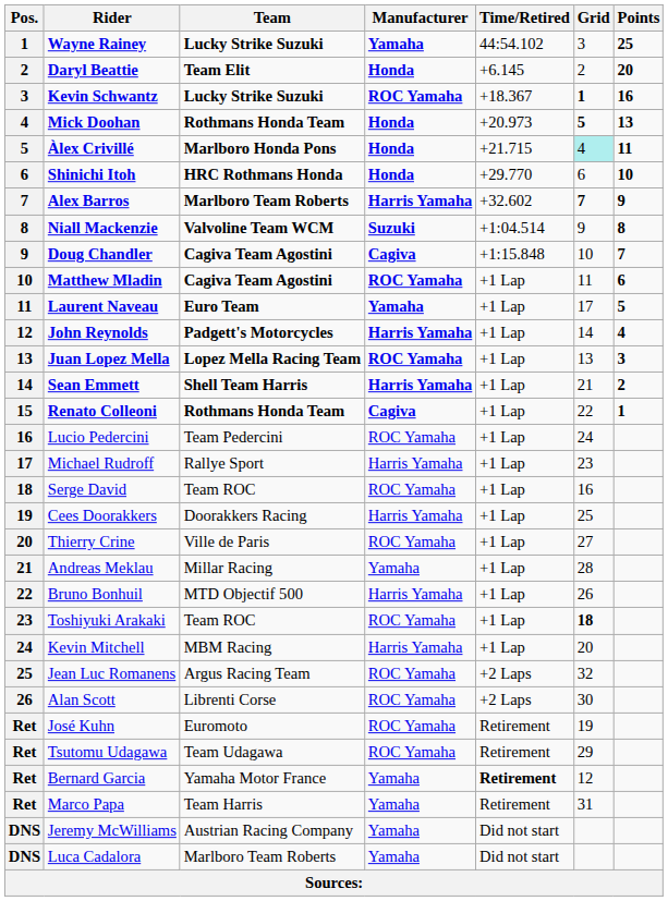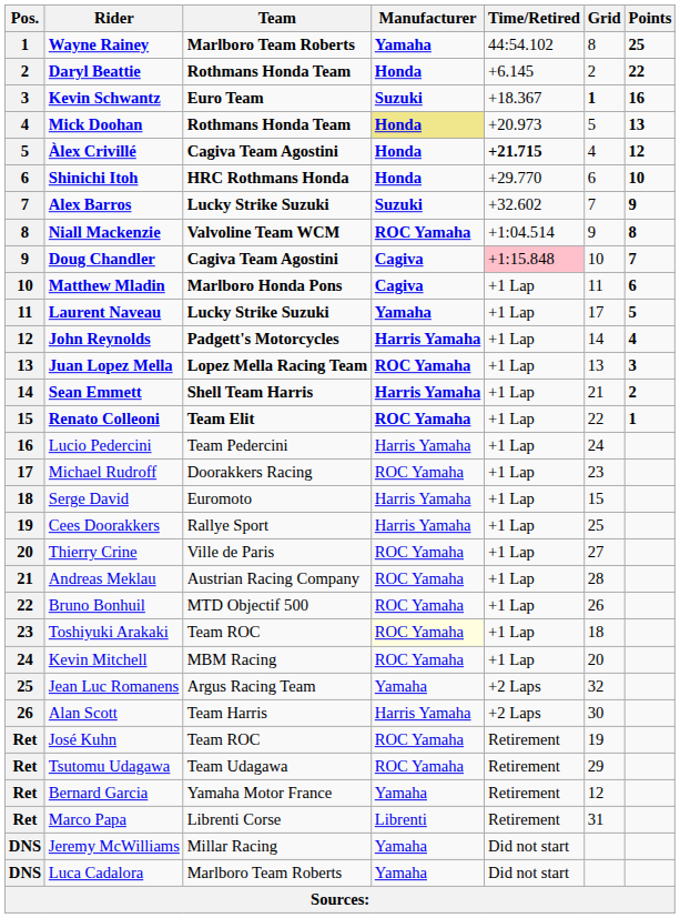 <table class="wikitable" style="font-size: 95%;">
 <tr>
 <th>Pos.</th>
 <th>Rider</th>
 <th>Team</th>
 <th>Manufacturer</th>
 <th>Time/Retired</th>
 <th>Grid</th>
 <th>Points</th>
 </tr>
 <tr>
 <th>1</th>
 <td> <strong><a href='#'>Wayne Rainey</a></strong></td>
-<td><strong>Lucky Strike Suzuki</strong></td>
+<td><strong>Marlboro Team Roberts</strong></td>
 <td><strong><a href='#'>Yamaha</a></strong></td>
 <td>44:54.102</td>
-<td>3</td>
+<td>8</td>
 <td><strong>25</strong></td>
 </tr>
 <tr>
 <th>2</th>
 <td> <strong><a href='#'>Daryl Beattie</a></strong></td>
-<td><strong>Team Elit</strong></td>
+<td><strong>Rothmans Honda Team</strong></td>
 <td><strong><a href='#'>Honda</a></strong></td>
 <td>+6.145</td>
 <td>2</td>
-<td><strong>20</strong></td>
+<td><strong>22</strong></td>
 </tr>
 <tr>
 <th>3</th>
 <td> <strong><a href='#'>Kevin Schwantz</a></strong></td>
-<td><strong>Lucky Strike Suzuki</strong></td>
-<td><strong><a href='#'>ROC Yamaha</a></strong></td>
+<td><strong>Euro Team</strong></td>
+<td><strong><a href='#'>Suzuki</a></strong></td>
 <td>+18.367</td>
 <td><strong>1</strong></td>
 <td><strong>16</strong></td>
 </tr>
 <tr>
 <th>4</th>
 <td> <strong><a href='#'>Mick Doohan</a></strong></td>
 <td><strong>Rothmans Honda Team</strong></td>
-<td><strong><a href='#'>Honda</a></strong></td>
+<td style="background: khaki;"><strong><a href='#'>Honda</a></strong></td>
 <td>+20.973</td>
-<td><strong>5</strong></td>
+<td>5</td>
 <td><strong>13</strong></td>
 </tr>
 <tr>
 <th>5</th>
 <td> <strong><a href='#'>Àlex Crivillé</a></strong></td>
-<td><strong>Marlboro Honda Pons</strong></td>
+<td><strong>Cagiva Team Agostini</strong></td>
 <td><strong><a href='#'>Honda</a></strong></td>
-<td>+21.715</td>
-<td style="background: paleturquoise;">4</td>
-<td><strong>11</strong></td>
+<td><strong>+21.715</strong></td>
+<td>4</td>
+<td><strong>12</strong></td>
 </tr>
 <tr>
 <th>6</th>
 <td> <strong><a href='#'>Shinichi Itoh</a></strong></td>
 <td><strong>HRC Rothmans Honda</strong></td>
 <td><strong><a href='#'>Honda</a></strong></td>
 <td>+29.770</td>
 <td>6</td>
 <td><strong>10</strong></td>
 </tr>
 <tr>
 <th>7</th>
 <td> <strong><a href='#'>Alex Barros</a></strong></td>
-<td><strong>Marlboro Team Roberts</strong></td>
-<td><strong><a href='#'>Harris Yamaha</a></strong></td>
+<td><strong>Lucky Strike Suzuki</strong></td>
+<td><strong><a href='#'>Suzuki</a></strong></td>
 <td>+32.602</td>
-<td><strong>7</strong></td>
+<td>7</td>
 <td><strong>9</strong></td>
 </tr>
 <tr>
 <th>8</th>
 <td> <strong><a href='#'>Niall Mackenzie</a></strong></td>
 <td><strong>Valvoline Team WCM</strong></td>
-<td><strong><a href='#'>Suzuki</a></strong></td>
+<td><strong><a href='#'>ROC Yamaha</a></strong></td>
 <td>+1:04.514</td>
 <td>9</td>
 <td><strong>8</strong></td>
 </tr>
 <tr>
 <th>9</th>
 <td> <strong><a href='#'>Doug Chandler</a></strong></td>
 <td><strong>Cagiva Team Agostini</strong></td>
 <td><strong><a href='#'>Cagiva</a></strong></td>
-<td>+1:15.848</td>
+<td style="background: pink;">+1:15.848</td>
 <td>10</td>
 <td><strong>7</strong></td>
 </tr>
 <tr>
 <th>10</th>
 <td> <strong><a href='#'>Matthew Mladin</a></strong></td>
-<td><strong>Cagiva Team Agostini</strong></td>
-<td><strong><a href='#'>ROC Yamaha</a></strong></td>
+<td><strong>Marlboro Honda Pons</strong></td>
+<td><strong><a href='#'>Cagiva</a></strong></td>
 <td>+1 Lap</td>
 <td>11</td>
 <td><strong>6</strong></td>
 </tr>
 <tr>
 <th>11</th>
 <td> <strong><a href='#'>Laurent Naveau</a></strong></td>
-<td><strong>Euro Team</strong></td>
+<td><strong>Lucky Strike Suzuki</strong></td>
 <td><strong><a href='#'>Yamaha</a></strong></td>
 <td>+1 Lap</td>
 <td>17</td>
 <td><strong>5</strong></td>
 </tr>
 <tr>
 <th>12</th>
 <td> <strong><a href='#'>John Reynolds</a></strong></td>
 <td><strong>Padgett's Motorcycles</strong></td>
 <td><strong><a href='#'>Harris Yamaha</a></strong></td>
 <td>+1 Lap</td>
 <td>14</td>
 <td><strong>4</strong></td>
 </tr>
 <tr>
 <th>13</th>
 <td> <strong><a href='#'>Juan Lopez Mella</a></strong></td>
 <td><strong>Lopez Mella Racing Team</strong></td>
 <td><strong><a href='#'>ROC Yamaha</a></strong></td>
 <td>+1 Lap</td>
 <td>13</td>
 <td><strong>3</strong></td>
 </tr>
 <tr>
 <th>14</th>
 <td> <strong><a href='#'>Sean Emmett</a></strong></td>
 <td><strong>Shell Team Harris</strong></td>
 <td><strong><a href='#'>Harris Yamaha</a></strong></td>
 <td>+1 Lap</td>
 <td>21</td>
 <td><strong>2</strong></td>
 </tr>
 <tr>
 <th>15</th>
 <td> <strong><a href='#'>Renato Colleoni</a></strong></td>
-<td><strong>Rothmans Honda Team</strong></td>
-<td><strong><a href='#'>Cagiva</a></strong></td>
+<td><strong>Team Elit</strong></td>
+<td><strong><a href='#'>ROC Yamaha</a></strong></td>
 <td>+1 Lap</td>
 <td>22</td>
 <td><strong>1</strong></td>
 </tr>
 <tr>
 <th>16</th>
 <td> <a href='#'>Lucio Pedercini</a></td>
 <td>Team Pedercini</td>
-<td><a href='#'>ROC Yamaha</a></td>
+<td><a href='#'>Harris Yamaha</a></td>
 <td>+1 Lap</td>
 <td>24</td>
 <td></td>
 </tr>
 <tr>
 <th>17</th>
 <td> <a href='#'>Michael Rudroff</a></td>
-<td>Rallye Sport</td>
-<td><a href='#'>Harris Yamaha</a></td>
+<td>Doorakkers Racing</td>
+<td><a href='#'>ROC Yamaha</a></td>
 <td>+1 Lap</td>
 <td>23</td>
 <td></td>
 </tr>
 <tr>
 <th>18</th>
 <td> <a href='#'>Serge David</a></td>
-<td>Team ROC</td>
-<td><a href='#'>ROC Yamaha</a></td>
+<td>Euromoto</td>
+<td><a href='#'>Harris Yamaha</a></td>
 <td>+1 Lap</td>
-<td>16</td>
+<td>15</td>
 <td></td>
 </tr>
 <tr>
 <th>19</th>
 <td> <a href='#'>Cees Doorakkers</a></td>
-<td>Doorakkers Racing</td>
+<td>Rallye Sport</td>
 <td><a href='#'>Harris Yamaha</a></td>
 <td>+1 Lap</td>
 <td>25</td>
 <td></td>
 </tr>
 <tr>
 <th>20</th>
 <td> <a href='#'>Thierry Crine</a></td>
 <td>Ville de Paris</td>
 <td><a href='#'>ROC Yamaha</a></td>
 <td>+1 Lap</td>
 <td>27</td>
 <td></td>
 </tr>
 <tr>
 <th>21</th>
 <td> <a href='#'>Andreas Meklau</a></td>
-<td>Millar Racing</td>
-<td><a href='#'>Yamaha</a></td>
+<td>Austrian Racing Company</td>
+<td><a href='#'>ROC Yamaha</a></td>
 <td>+1 Lap</td>
 <td>28</td>
 <td></td>
 </tr>
 <tr>
 <th>22</th>
 <td> <a href='#'>Bruno Bonhuil</a></td>
 <td>MTD Objectif 500</td>
-<td><a href='#'>Harris Yamaha</a></td>
+<td><a href='#'>ROC Yamaha</a></td>
 <td>+1 Lap</td>
 <td>26</td>
 <td></td>
 </tr>
 <tr>
 <th>23</th>
 <td> <a href='#'>Toshiyuki Arakaki</a></td>
 <td>Team ROC</td>
-<td><a href='#'>ROC Yamaha</a></td>
+<td style="background: lightyellow;"><a href='#'>ROC Yamaha</a></td>
 <td>+1 Lap</td>
-<td><strong>18</strong></td>
+<td>18</td>
 <td></td>
 </tr>
 <tr>
 <th>24</th>
 <td> <a href='#'>Kevin Mitchell</a></td>
 <td>MBM Racing</td>
-<td><a href='#'>Harris Yamaha</a></td>
+<td><a href='#'>ROC Yamaha</a></td>
 <td>+1 Lap</td>
 <td>20</td>
 <td></td>
 </tr>
 <tr>
 <th>25</th>
 <td> <a href='#'>Jean Luc Romanens</a></td>
 <td>Argus Racing Team</td>
-<td><a href='#'>ROC Yamaha</a></td>
+<td><a href='#'>Yamaha</a></td>
 <td>+2 Laps</td>
 <td>32</td>
 <td></td>
 </tr>
 <tr>
 <th>26</th>
 <td> <a href='#'>Alan Scott</a></td>
-<td>Librenti Corse</td>
-<td><a href='#'>ROC Yamaha</a></td>
+<td>Team Harris</td>
+<td><a href='#'>Harris Yamaha</a></td>
 <td>+2 Laps</td>
 <td>30</td>
 <td></td>
 </tr>
 <tr>
 <th>Ret</th>
 <td> <a href='#'>José Kuhn</a></td>
-<td>Euromoto</td>
+<td>Team ROC</td>
 <td><a href='#'>ROC Yamaha</a></td>
 <td>Retirement</td>
 <td>19</td>
 <td></td>
 </tr>
 <tr>
 <th>Ret</th>
 <td> <a href='#'>Tsutomu Udagawa</a></td>
 <td>Team Udagawa</td>
 <td><a href='#'>ROC Yamaha</a></td>
 <td>Retirement</td>
 <td>29</td>
 <td></td>
 </tr>
 <tr>
 <th>Ret</th>
 <td> <a href='#'>Bernard Garcia</a></td>
 <td>Yamaha Motor France</td>
 <td><a href='#'>Yamaha</a></td>
-<td><strong>Retirement</strong></td>
+<td>Retirement</td>
 <td>12</td>
 <td></td>
 </tr>
 <tr>
 <th>Ret</th>
 <td> <a href='#'>Marco Papa</a></td>
-<td>Team Harris</td>
-<td><a href='#'>Yamaha</a></td>
+<td>Librenti Corse</td>
+<td><a href='#'>Librenti</a></td>
 <td>Retirement</td>
 <td>31</td>
 <td></td>
 </tr>
 <tr>
 <th>DNS</th>
 <td> <a href='#'>Jeremy McWilliams</a></td>
-<td>Austrian Racing Company</td>
+<td>Millar Racing</td>
 <td><a href='#'>Yamaha</a></td>
 <td>Did not start</td>
 <td></td>
 <td></td>
 </tr>
 <tr>
 <th>DNS</th>
 <td> <a href='#'>Luca Cadalora</a></td>
 <td>Marlboro Team Roberts</td>
 <td><a href='#'>Yamaha</a></td>
 <td>Did not start</td>
 <td></td>
 <td></td>
 </tr>
 <tr>
 <th colspan=8>Sources:</th>
 </tr>
 </table>
